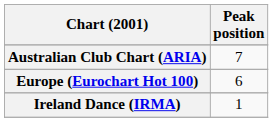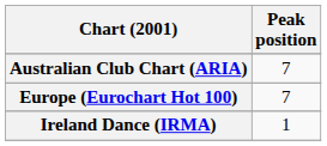 <table class="wikitable sortable plainrowheaders" style="text-align:center">
 <tr>
 <th scope="col">Chart (2001)</th>
 <th scope="col">Peak<br>position</th>
 </tr>
 <tr>
 </tr>
 <tr>
 <th scope="row">Australian Club Chart (<a href='#'>ARIA</a>)</th>
 <td>7</td>
 </tr>
 <tr>
 </tr>
 <tr>
 </tr>
 <tr>
 </tr>
 <tr>
 <th scope="row">Europe (<a href='#'>Eurochart Hot 100</a>)</th>
-<td>6</td>
+<td>7</td>
 </tr>
 <tr>
 </tr>
 <tr>
 </tr>
 <tr>
 </tr>
 <tr>
 <th scope="row">Ireland Dance (<a href='#'>IRMA</a>)</th>
 <td>1</td>
 </tr>
 <tr>
 </tr>
 <tr>
 </tr>
 <tr>
 </tr>
 <tr>
 </tr>
 <tr>
 </tr>
 <tr>
 </tr>
 <tr>
 </tr>
 <tr>
 </tr>
 <tr>
 </tr>
 <tr>
 </tr>
 </table>
